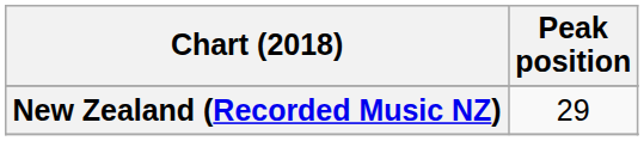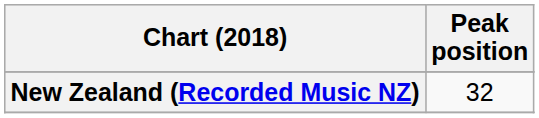 <table class="wikitable sortable plainrowheaders" style="text-align:center">
 <tr>
 <th scope="col">Chart (2018)</th>
 <th scope="col">Peak<br> position</th>
 </tr>
 <tr>
 </tr>
 <tr>
 <th scope="row">New Zealand (<a href='#'>Recorded Music NZ</a>)</th>
-<td>29</td>
+<td>32</td>
 </tr>
 <tr>
 </tr>
 <tr>
 </tr>
 <tr>
 </tr>
 </table>
